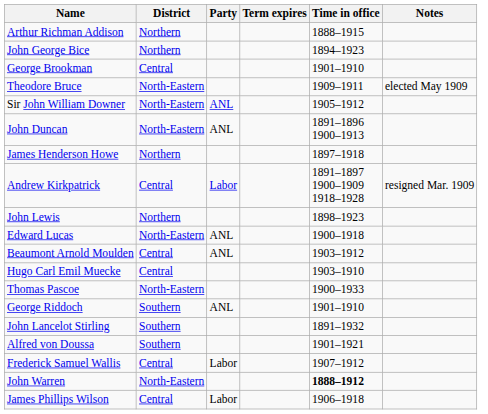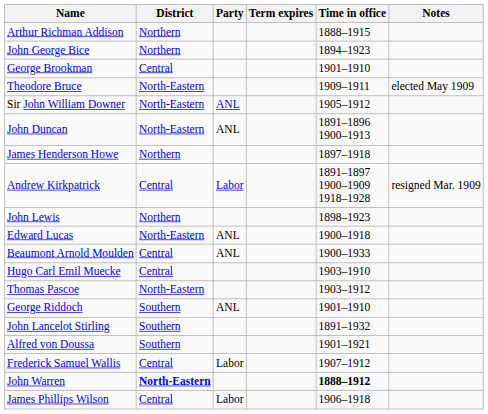 <table class="wikitable sortable">
 <tr>
 <th>Name</th>
 <th>District</th>
 <th>Party</th>
 <th>Term expires</th>
 <th>Time in office</th>
 <th>Notes</th>
 </tr>
 <tr>
 <td><a href='#'>Arthur Richman Addison</a></td>
 <td><a href='#'>Northern</a></td>
 <td></td>
 <td></td>
 <td>1888–1915</td>
 <td></td>
 </tr>
 <tr>
 <td><a href='#'>John George Bice</a></td>
 <td><a href='#'>Northern</a></td>
 <td></td>
 <td></td>
 <td>1894–1923</td>
 <td></td>
 </tr>
 <tr>
 <td><a href='#'>George Brookman</a></td>
 <td><a href='#'>Central</a></td>
 <td></td>
 <td></td>
 <td>1901–1910</td>
 <td></td>
 </tr>
 <tr>
 <td><a href='#'>Theodore Bruce</a></td>
 <td><a href='#'>North-Eastern</a></td>
 <td></td>
 <td></td>
 <td>1909–1911</td>
 <td>elected May 1909</td>
 </tr>
 <tr>
 <td>Sir <a href='#'>John William Downer</a></td>
 <td><a href='#'>North-Eastern</a></td>
 <td><a href='#'>ANL</a></td>
 <td></td>
 <td>1905–1912</td>
 <td></td>
 </tr>
 <tr>
 <td><a href='#'>John Duncan</a></td>
 <td><a href='#'>North-Eastern</a></td>
 <td>ANL</td>
 <td></td>
 <td>1891–1896<br>1900–1913</td>
 <td></td>
 </tr>
 <tr>
 <td><a href='#'>James Henderson Howe</a></td>
 <td><a href='#'>Northern</a></td>
 <td></td>
 <td></td>
 <td>1897–1918</td>
 <td></td>
 </tr>
 <tr>
 <td><a href='#'>Andrew Kirkpatrick</a></td>
 <td><a href='#'>Central</a></td>
 <td><a href='#'>Labor</a></td>
 <td></td>
 <td>1891–1897<br>1900–1909<br>1918–1928</td>
 <td>resigned Mar. 1909</td>
 </tr>
 <tr>
 <td><a href='#'>John Lewis</a></td>
 <td><a href='#'>Northern</a></td>
 <td></td>
 <td></td>
 <td>1898–1923</td>
 <td></td>
 </tr>
 <tr>
 <td><a href='#'>Edward Lucas</a></td>
 <td><a href='#'>North-Eastern</a></td>
 <td>ANL</td>
 <td></td>
 <td>1900–1918</td>
 <td></td>
 </tr>
 <tr>
 <td><a href='#'>Beaumont Arnold Moulden</a></td>
 <td><a href='#'>Central</a></td>
 <td>ANL</td>
 <td></td>
-<td>1903–1912</td>
+<td>1900–1933</td>
 <td></td>
 </tr>
 <tr>
 <td><a href='#'>Hugo Carl Emil Muecke</a></td>
 <td><a href='#'>Central</a></td>
 <td></td>
 <td></td>
 <td>1903–1910</td>
 <td></td>
 </tr>
 <tr>
 <td><a href='#'>Thomas Pascoe</a></td>
 <td><a href='#'>North-Eastern</a></td>
 <td></td>
 <td></td>
-<td>1900–1933</td>
+<td>1903–1912</td>
 <td></td>
 </tr>
 <tr>
 <td><a href='#'>George Riddoch</a></td>
 <td><a href='#'>Southern</a></td>
 <td>ANL</td>
 <td></td>
 <td>1901–1910</td>
 <td></td>
 </tr>
 <tr>
 <td><a href='#'>John Lancelot Stirling</a></td>
 <td><a href='#'>Southern</a></td>
 <td></td>
 <td></td>
 <td>1891–1932</td>
 <td></td>
 </tr>
 <tr>
 <td><a href='#'>Alfred von Doussa</a></td>
 <td><a href='#'>Southern</a></td>
 <td></td>
 <td></td>
 <td>1901–1921</td>
 <td></td>
 </tr>
 <tr>
 <td><a href='#'>Frederick Samuel Wallis</a></td>
 <td><a href='#'>Central</a></td>
 <td>Labor</td>
 <td></td>
 <td>1907–1912</td>
 <td></td>
 </tr>
 <tr>
 <td><a href='#'>John Warren</a></td>
-<td><a href='#'>North-Eastern</a></td>
+<td><strong><a href='#'>North-Eastern</a></strong></td>
 <td></td>
 <td></td>
 <td><strong>1888–1912</strong></td>
 <td></td>
 </tr>
 <tr>
 <td><a href='#'>James Phillips Wilson</a></td>
 <td><a href='#'>Central</a></td>
 <td>Labor</td>
 <td></td>
 <td>1906–1918</td>
 <td></td>
 </tr>
 </table>
